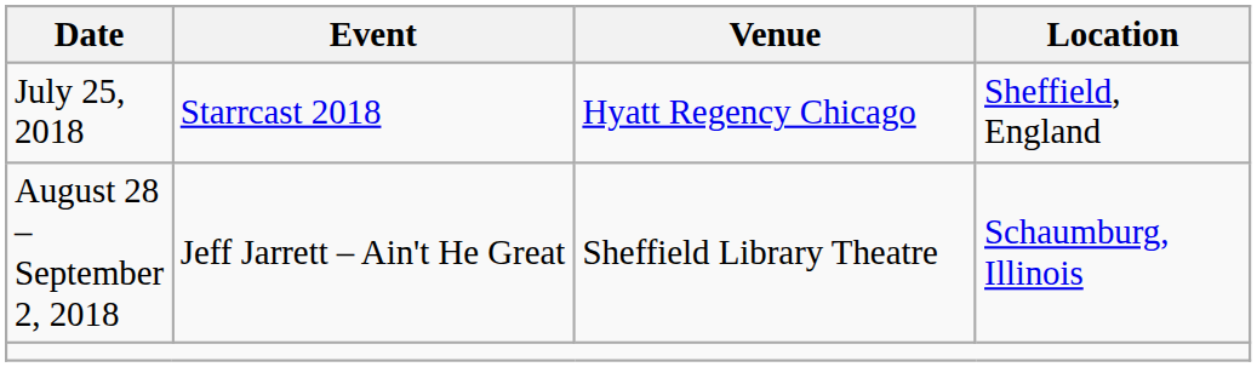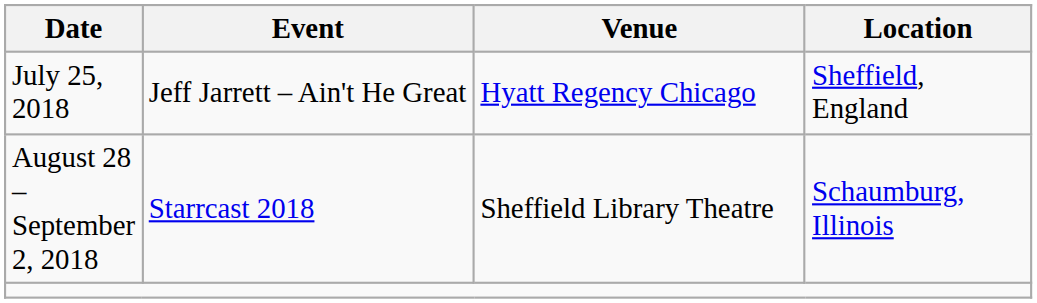 <table class="sortable wikitable succession-box" style="font-size:85%;">
 <tr>
 <th scope="col" width="10">Date</th>
 <th scope="col" width="150">Event</th>
 <th scope="col" width="150">Venue</th>
 <th scope="col" width="100">Location</th>
 </tr>
 <tr>
 <td>July 25, 2018</td>
-<td><a href='#'>Starrcast 2018</a></td>
+<td>Jeff Jarrett – Ain't He Great</td>
 <td><a href='#'>Hyatt Regency Chicago</a></td>
 <td><a href='#'>Sheffield</a>, England</td>
 </tr>
 <tr>
 <td>August 28 – September 2, 2018</td>
-<td>Jeff Jarrett – Ain't He Great</td>
+<td><a href='#'>Starrcast 2018</a></td>
 <td>Sheffield Library Theatre</td>
 <td><a href='#'>Schaumburg, Illinois</a></td>
 </tr>
 <tr>
 <td colspan=5></td>
 </tr>
 </table>
